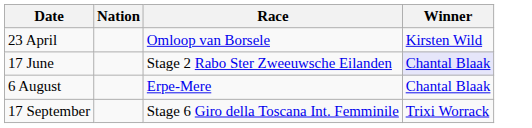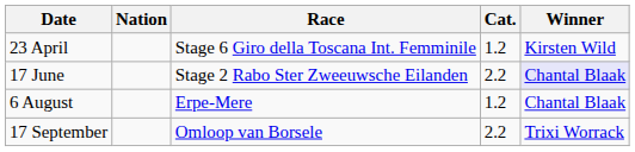 <table class="wikitable sortable">
 <tr>
 <th>Date</th>
 <th>Nation</th>
 <th>Race</th>
+<th>Cat.</th>
 <th>Winner</th>
 </tr>
 <tr>
 <td>23 April</td>
 <td></td>
-<td><a href='#'>Omloop van Borsele</a></td>
+<td>Stage 6 <a href='#'>Giro della Toscana Int. Femminile</a></td>
+<td>1.2</td>
 <td> <a href='#'>Kirsten Wild</a></td>
 </tr>
 <tr>
 <td>17 June</td>
 <td></td>
 <td>Stage 2 <a href='#'>Rabo Ster Zweeuwsche Eilanden</a></td>
+<td>2.2</td>
 <td style="background: lavender;"> <a href='#'>Chantal Blaak</a></td>
 </tr>
 <tr>
 <td>6 August</td>
 <td></td>
 <td><a href='#'>Erpe-Mere</a></td>
+<td>1.2</td>
 <td> <a href='#'>Chantal Blaak</a></td>
 </tr>
 <tr>
 <td>17 September</td>
 <td></td>
-<td>Stage 6 <a href='#'>Giro della Toscana Int. Femminile</a></td>
+<td><a href='#'>Omloop van Borsele</a></td>
+<td>2.2</td>
 <td> <a href='#'>Trixi Worrack</a></td>
 </tr>
 </table>
